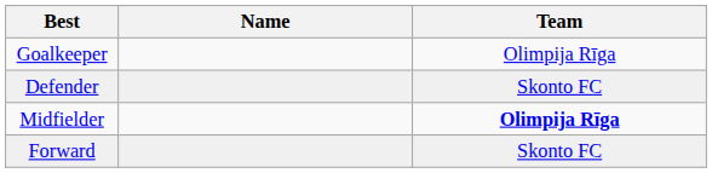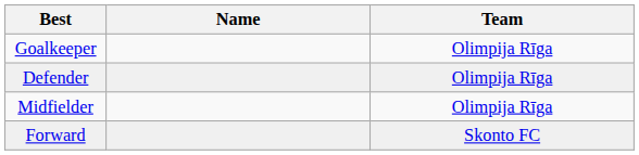 <table class="wikitable" style="font-size:95%; text-align:center;">
 <tr>
 <th width="80">Best</th>
 <th width="220">Name</th>
 <th width="220">Team</th>
 </tr>
 <tr>
 <td><a href='#'>Goalkeeper</a></td>
 <td></td>
 <td><a href='#'>Olimpija Rīga</a></td>
 </tr>
 <tr bgcolor="#F0F0F0">
 <td><a href='#'>Defender</a></td>
 <td></td>
-<td><a href='#'>Skonto FC</a></td>
+<td><a href='#'>Olimpija Rīga</a></td>
 </tr>
 <tr>
 <td><a href='#'>Midfielder</a></td>
 <td></td>
-<td><strong><a href='#'>Olimpija Rīga</a></strong></td>
+<td><a href='#'>Olimpija Rīga</a></td>
 </tr>
 <tr bgcolor="#F0F0F0">
 <td><a href='#'>Forward</a></td>
 <td></td>
 <td><a href='#'>Skonto FC</a></td>
 </tr>
 </table>
